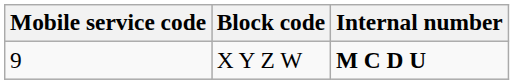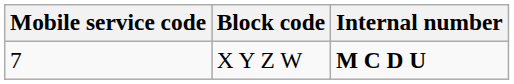 <table class="wikitable">
 <tr>
 <th>Mobile service code</th>
 <th>Block code</th>
 <th>Internal number</th>
 </tr>
 <tr>
-<td>9</td>
+<td>7</td>
 <td>X    Y    Z    W</td>
 <td><strong>M     C     D     U</strong></td>
 </tr>
 </table>
